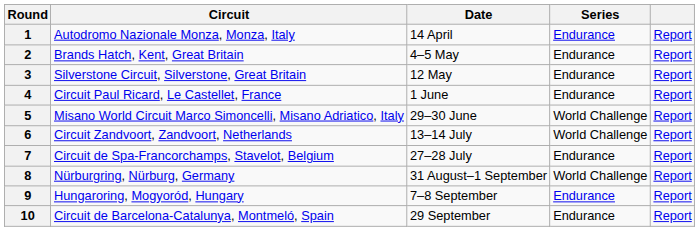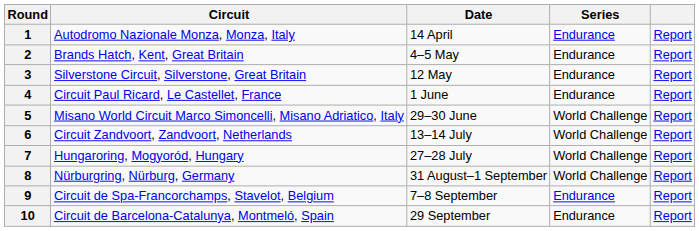 <table class="wikitable" style="font-size: 85%;">
 <tr>
 <th>Round</th>
 <th>Circuit</th>
 <th>Date</th>
 <th>Series</th>
 <th></th>
 </tr>
 <tr>
 <th>1</th>
 <td> <a href='#'>Autodromo Nazionale Monza</a>, <a href='#'>Monza</a>, <a href='#'>Italy</a></td>
 <td>14 April</td>
 <td><a href='#'>Endurance</a></td>
 <td><a href='#'>Report</a></td>
 </tr>
 <tr>
 <th>2</th>
 <td> <a href='#'>Brands Hatch</a>, <a href='#'>Kent</a>, <a href='#'>Great Britain</a></td>
 <td>4–5 May</td>
 <td>Endurance</td>
 <td><a href='#'>Report</a></td>
 </tr>
 <tr>
 <th>3</th>
 <td> <a href='#'>Silverstone Circuit</a>, <a href='#'>Silverstone</a>, <a href='#'>Great Britain</a></td>
 <td>12 May</td>
 <td>Endurance</td>
 <td><a href='#'>Report</a></td>
 </tr>
 <tr>
 <th>4</th>
 <td> <a href='#'>Circuit Paul Ricard</a>, <a href='#'>Le Castellet</a>, <a href='#'>France</a></td>
 <td>1 June</td>
 <td>Endurance</td>
 <td><a href='#'>Report</a></td>
 </tr>
 <tr>
 <th>5</th>
 <td> <a href='#'>Misano World Circuit Marco Simoncelli</a>, <a href='#'>Misano Adriatico</a>, <a href='#'>Italy</a></td>
 <td>29–30 June</td>
 <td>World Challenge</td>
 <td><a href='#'>Report</a></td>
 </tr>
 <tr>
 <th>6</th>
 <td> <a href='#'>Circuit Zandvoort</a>, <a href='#'>Zandvoort</a>, <a href='#'>Netherlands</a></td>
 <td>13–14 July</td>
 <td>World Challenge</td>
 <td><a href='#'>Report</a></td>
 </tr>
 <tr>
 <th>7</th>
-<td> <a href='#'>Circuit de Spa-Francorchamps</a>, <a href='#'>Stavelot</a>, <a href='#'>Belgium</a></td>
+<td> <a href='#'>Hungaroring</a>, <a href='#'>Mogyoród</a>, <a href='#'>Hungary</a></td>
 <td>27–28 July</td>
-<td>Endurance</td>
+<td>World Challenge</td>
 <td><a href='#'>Report</a></td>
 </tr>
 <tr>
 <th>8</th>
 <td> <a href='#'>Nürburgring</a>, <a href='#'>Nürburg</a>, <a href='#'>Germany</a></td>
 <td>31 August–1 September</td>
 <td>World Challenge</td>
 <td><a href='#'>Report</a></td>
 </tr>
 <tr>
 <th>9</th>
-<td> <a href='#'>Hungaroring</a>, <a href='#'>Mogyoród</a>, <a href='#'>Hungary</a></td>
+<td> <a href='#'>Circuit de Spa-Francorchamps</a>, <a href='#'>Stavelot</a>, <a href='#'>Belgium</a></td>
 <td>7–8 September</td>
 <td><a href='#'>Endurance</a></td>
 <td><a href='#'>Report</a></td>
 </tr>
 <tr>
 <th>10</th>
 <td> <a href='#'>Circuit de Barcelona-Catalunya</a>, <a href='#'>Montmeló</a>, <a href='#'>Spain</a></td>
 <td>29 September</td>
 <td>Endurance</td>
 <td><a href='#'>Report</a></td>
 </tr>
 </table>
